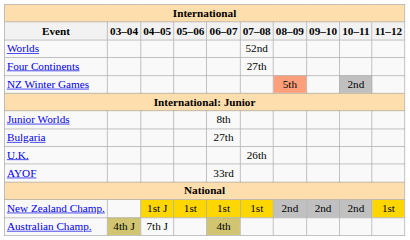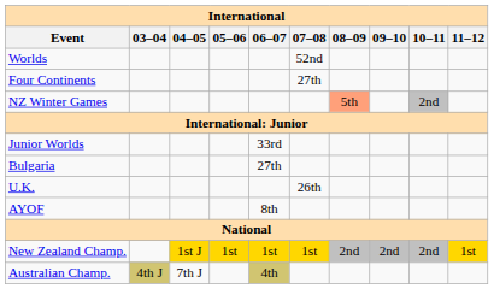 <table class="wikitable" style="text-align:center">
 <tr>
 <th colspan="10" style="background-color: #ffdead; " align="center">International</th>
 </tr>
 <tr>
 <th>Event</th>
 <th>03–04</th>
 <th>04–05</th>
 <th>05–06</th>
 <th>06–07</th>
 <th>07–08</th>
 <th>08–09</th>
 <th>09–10</th>
 <th>10–11</th>
 <th>11–12</th>
 </tr>
 <tr>
 <td align=left><a href='#'>Worlds</a></td>
 <td></td>
 <td></td>
 <td></td>
 <td></td>
 <td>52nd</td>
 <td></td>
 <td></td>
 <td></td>
 <td></td>
 </tr>
 <tr>
 <td align=left><a href='#'>Four Continents</a></td>
 <td></td>
 <td></td>
 <td></td>
 <td></td>
 <td>27th</td>
 <td></td>
 <td></td>
 <td></td>
 <td></td>
 </tr>
 <tr>
 <td align=left><a href='#'>NZ Winter Games</a></td>
 <td></td>
 <td></td>
 <td></td>
 <td></td>
 <td></td>
 <td style="background: lightsalmon;">5th</td>
 <td></td>
 <td bgcolor=silver>2nd</td>
 <td></td>
 </tr>
 <tr>
 <th colspan="10" style="background-color: #ffdead; " align="center">International: Junior</th>
 </tr>
 <tr>
 <td align=left><a href='#'>Junior Worlds</a></td>
 <td></td>
 <td></td>
 <td></td>
-<td>8th</td>
+<td>33rd</td>
 <td></td>
 <td></td>
 <td></td>
 <td></td>
 <td></td>
 </tr>
 <tr>
 <td align=left> <a href='#'>Bulgaria</a></td>
 <td></td>
 <td></td>
 <td></td>
 <td>27th</td>
 <td></td>
 <td></td>
 <td></td>
 <td></td>
 <td></td>
 </tr>
 <tr>
 <td align=left> <a href='#'>U.K.</a></td>
 <td></td>
 <td></td>
 <td></td>
 <td></td>
 <td>26th</td>
 <td></td>
 <td></td>
 <td></td>
 <td></td>
 </tr>
 <tr>
 <td align=left><a href='#'>AYOF</a></td>
 <td></td>
 <td></td>
 <td></td>
-<td>33rd</td>
+<td>8th</td>
 <td></td>
 <td></td>
 <td></td>
 <td></td>
 <td></td>
 </tr>
 <tr>
 <th colspan="10" style="background-color: #ffdead; " align="center">National</th>
 </tr>
 <tr>
 <td align=left><a href='#'>New Zealand Champ.</a></td>
 <td></td>
 <td bgcolor=gold>1st J</td>
 <td bgcolor=gold>1st</td>
 <td bgcolor=gold>1st</td>
 <td bgcolor=gold>1st</td>
 <td bgcolor=silver>2nd</td>
 <td bgcolor=silver>2nd</td>
 <td bgcolor=silver>2nd</td>
 <td bgcolor=gold>1st</td>
 </tr>
 <tr>
 <td align=left><a href='#'>Australian Champ.</a></td>
 <td bgcolor=d1c571>4th J</td>
 <td>7th J</td>
 <td></td>
 <td bgcolor=d1c571>4th</td>
 <td></td>
 <td></td>
 <td></td>
 <td></td>
 <td></td>
 </tr>
 </table>
